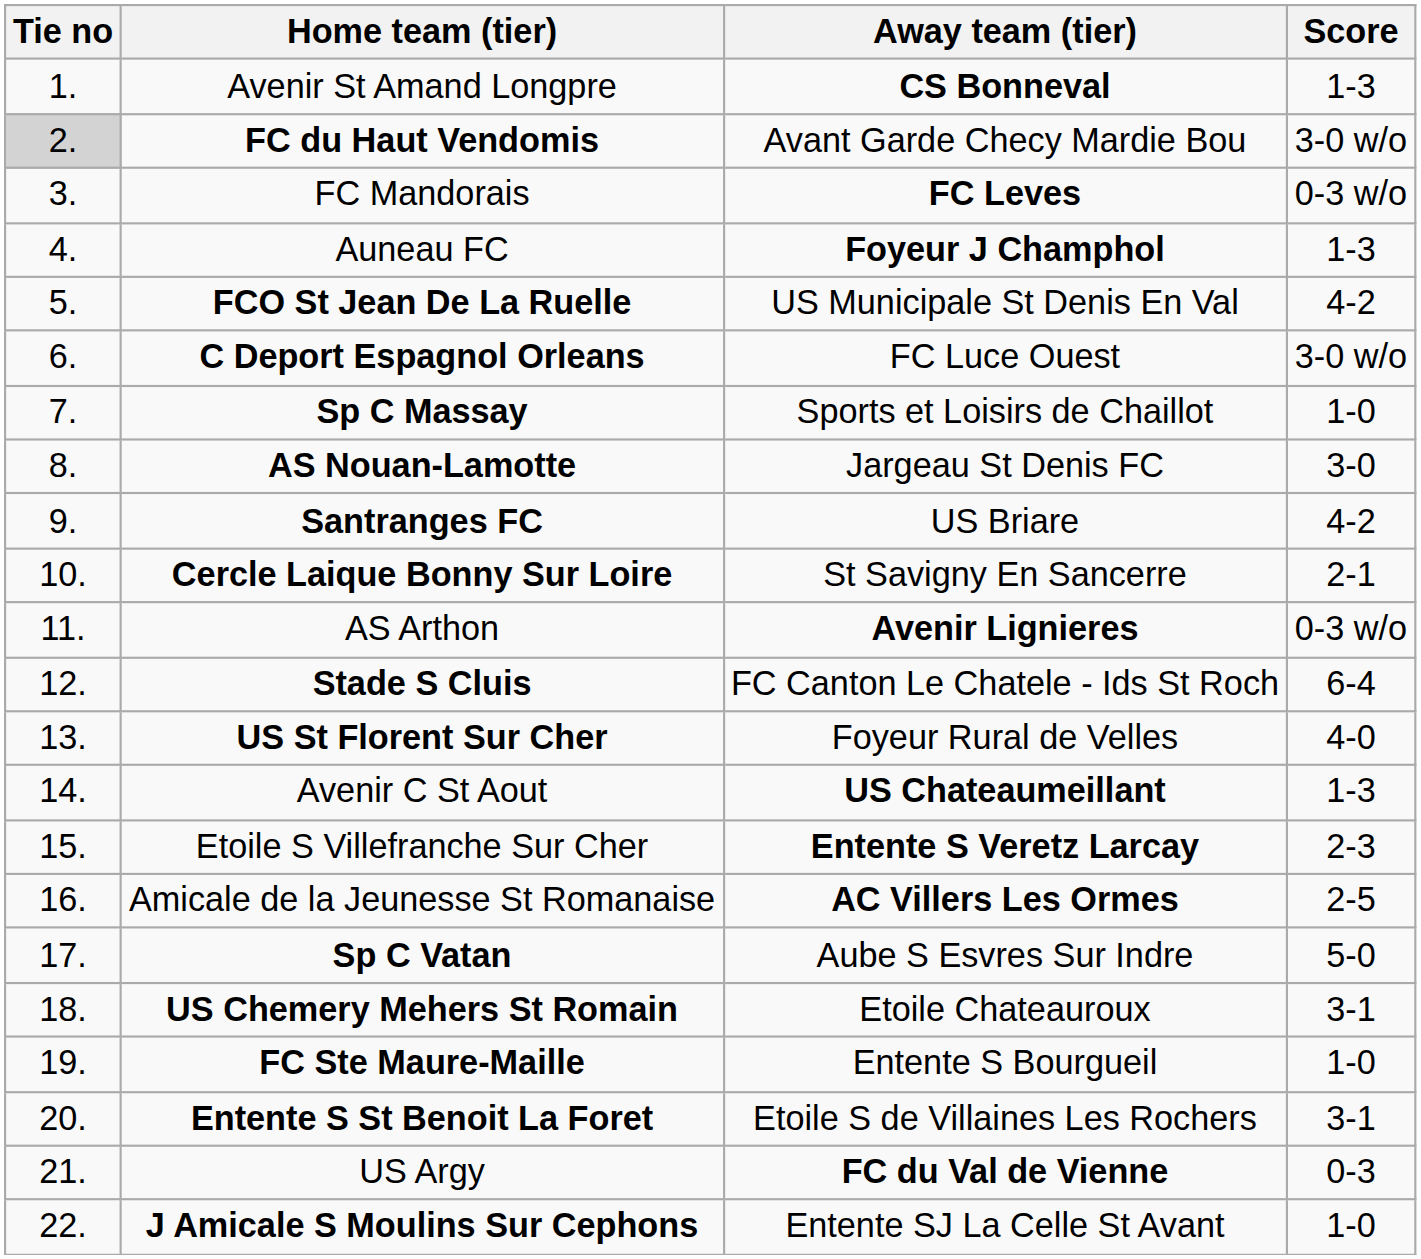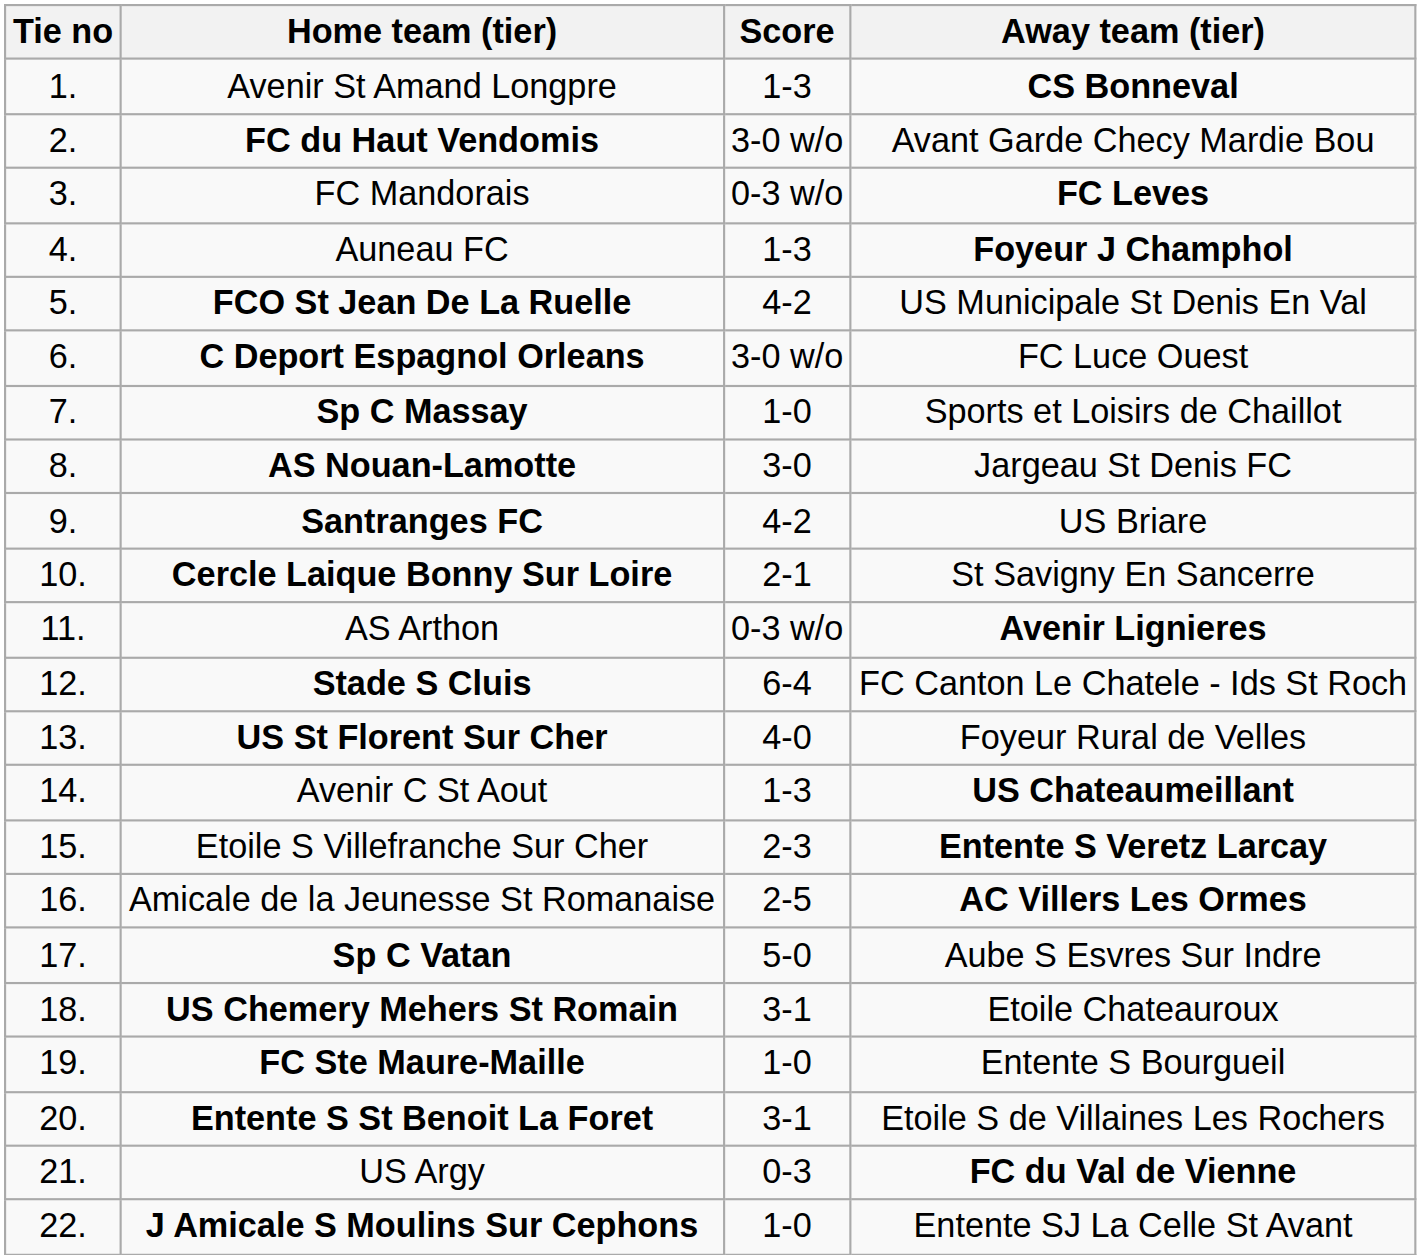 <table class="wikitable" style="text-align: center">
 <tr>
 <th>Tie no</th>
 <th>Home team (tier)</th>
+<th>Score</th>
 <th>Away team (tier)</th>
-<th>Score</th>
 </tr>
 <tr>
 <td>1.</td>
 <td>Avenir St Amand Longpre</td>
+<td>1-3</td>
 <td><strong>CS Bonneval</strong></td>
-<td>1-3</td>
 </tr>
 <tr>
-<td style="background: lightgrey;">2.</td>
+<td>2.</td>
 <td><strong>FC du Haut Vendomis</strong></td>
+<td>3-0 w/o</td>
 <td>Avant Garde Checy Mardie Bou</td>
-<td>3-0 w/o</td>
 </tr>
 <tr>
 <td>3.</td>
 <td>FC Mandorais</td>
+<td>0-3 w/o</td>
 <td><strong>FC Leves</strong></td>
-<td>0-3 w/o</td>
 </tr>
 <tr>
 <td>4.</td>
 <td>Auneau FC</td>
+<td>1-3</td>
 <td><strong>Foyeur J Champhol</strong></td>
-<td>1-3</td>
 </tr>
 <tr>
 <td>5.</td>
 <td><strong>FCO St Jean De La Ruelle</strong></td>
+<td>4-2 </td>
 <td>US Municipale St Denis En Val</td>
-<td>4-2 </td>
 </tr>
 <tr>
 <td>6.</td>
 <td><strong>C Deport Espagnol Orleans</strong></td>
+<td>3-0 w/o</td>
 <td>FC Luce Ouest</td>
-<td>3-0 w/o</td>
 </tr>
 <tr>
 <td>7.</td>
 <td><strong>Sp C Massay</strong></td>
+<td>1-0</td>
 <td>Sports et Loisirs de Chaillot</td>
-<td>1-0</td>
 </tr>
 <tr>
 <td>8.</td>
 <td><strong>AS Nouan-Lamotte</strong></td>
+<td>3-0</td>
 <td>Jargeau St Denis FC</td>
-<td>3-0</td>
 </tr>
 <tr>
 <td>9.</td>
 <td><strong>Santranges FC</strong></td>
+<td>4-2</td>
 <td>US Briare</td>
-<td>4-2</td>
 </tr>
 <tr>
 <td>10.</td>
 <td><strong>Cercle Laique Bonny Sur Loire</strong></td>
+<td>2-1</td>
 <td>St Savigny En Sancerre</td>
-<td>2-1</td>
 </tr>
 <tr>
 <td>11.</td>
 <td>AS Arthon</td>
+<td>0-3 w/o</td>
 <td><strong>Avenir Lignieres</strong></td>
-<td>0-3 w/o</td>
 </tr>
 <tr>
 <td>12.</td>
 <td><strong>Stade S Cluis</strong></td>
+<td>6-4</td>
 <td>FC Canton Le Chatele - Ids St Roch</td>
-<td>6-4</td>
 </tr>
 <tr>
 <td>13.</td>
 <td><strong>US St Florent Sur Cher</strong></td>
+<td>4-0</td>
 <td>Foyeur Rural de Velles</td>
-<td>4-0</td>
 </tr>
 <tr>
 <td>14.</td>
 <td>Avenir C St Aout</td>
+<td>1-3</td>
 <td><strong>US Chateaumeillant</strong></td>
-<td>1-3</td>
 </tr>
 <tr>
 <td>15.</td>
 <td>Etoile S Villefranche Sur Cher</td>
+<td>2-3</td>
 <td><strong>Entente S Veretz Larcay</strong></td>
-<td>2-3</td>
 </tr>
 <tr>
 <td>16.</td>
 <td>Amicale de la Jeunesse St Romanaise</td>
+<td>2-5</td>
 <td><strong>AC Villers Les Ormes</strong></td>
-<td>2-5</td>
 </tr>
 <tr>
 <td>17.</td>
 <td><strong>Sp C Vatan</strong></td>
+<td>5-0</td>
 <td>Aube S Esvres Sur Indre</td>
-<td>5-0</td>
 </tr>
 <tr>
 <td>18.</td>
 <td><strong>US Chemery Mehers St Romain</strong></td>
+<td>3-1</td>
 <td>Etoile Chateauroux</td>
-<td>3-1</td>
 </tr>
 <tr>
 <td>19.</td>
 <td><strong>FC Ste Maure-Maille</strong></td>
+<td>1-0</td>
 <td>Entente S Bourgueil</td>
-<td>1-0</td>
 </tr>
 <tr>
 <td>20.</td>
 <td><strong>Entente S St Benoit La Foret</strong></td>
+<td>3-1</td>
 <td>Etoile S de Villaines Les Rochers</td>
-<td>3-1</td>
 </tr>
 <tr>
 <td>21.</td>
 <td>US Argy</td>
+<td>0-3</td>
 <td><strong>FC du Val de Vienne</strong></td>
-<td>0-3</td>
 </tr>
 <tr>
 <td>22.</td>
 <td><strong>J Amicale S Moulins Sur Cephons</strong></td>
+<td>1-0</td>
 <td>Entente SJ La Celle St Avant</td>
-<td>1-0</td>
 </tr>
 </table>
